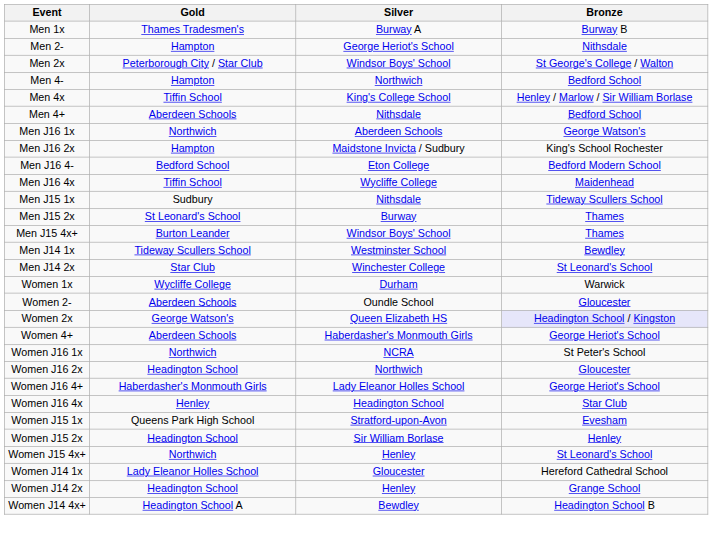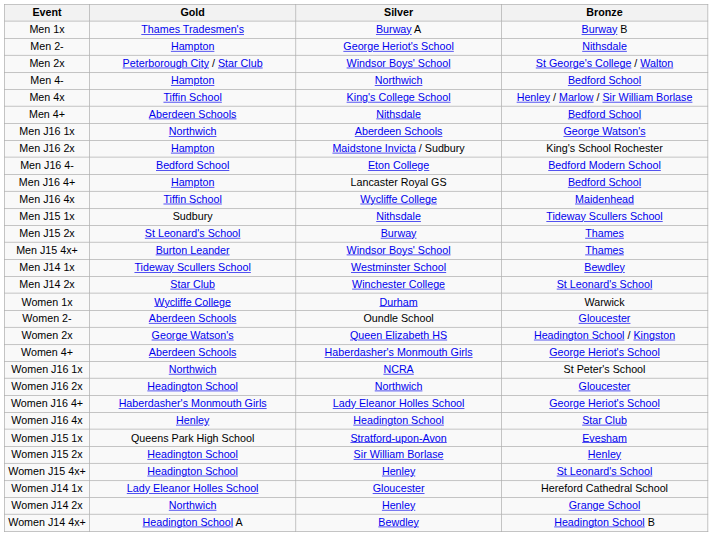 <table class="wikitable" style="text-align:center">
 <tr>
 <th width=120>Event</th>
 <th width=300>Gold</th>
 <th width=300>Silver</th>
 <th width=300>Bronze</th>
 </tr>
 <tr>
 <td>Men 1x</td>
 <td><a href='#'>Thames Tradesmen's</a></td>
 <td><a href='#'>Burway</a> A</td>
 <td><a href='#'>Burway</a> B</td>
 </tr>
 <tr>
 <td>Men 2-</td>
 <td><a href='#'>Hampton</a></td>
 <td><a href='#'>George Heriot's School</a></td>
 <td><a href='#'>Nithsdale</a></td>
 </tr>
 <tr>
 <td>Men 2x</td>
 <td><a href='#'>Peterborough City</a> / <a href='#'>Star Club</a></td>
 <td><a href='#'>Windsor Boys' School</a></td>
 <td><a href='#'>St George's College</a> / <a href='#'>Walton</a></td>
 </tr>
 <tr>
 <td>Men 4-</td>
 <td><a href='#'>Hampton</a></td>
 <td><a href='#'>Northwich</a></td>
 <td><a href='#'>Bedford School</a></td>
 </tr>
 <tr>
 <td>Men 4x</td>
 <td><a href='#'>Tiffin School</a></td>
 <td><a href='#'>King's College School</a></td>
 <td><a href='#'>Henley</a> / <a href='#'>Marlow</a> / <a href='#'>Sir William Borlase</a></td>
 </tr>
 <tr>
 <td>Men 4+</td>
 <td><a href='#'>Aberdeen Schools</a></td>
 <td><a href='#'>Nithsdale</a></td>
 <td><a href='#'>Bedford School</a></td>
 </tr>
 <tr>
 <td>Men J16 1x</td>
 <td><a href='#'>Northwich</a></td>
 <td><a href='#'>Aberdeen Schools</a></td>
 <td><a href='#'>George Watson's</a></td>
 </tr>
 <tr>
 <td>Men J16 2x</td>
 <td><a href='#'>Hampton</a></td>
 <td><a href='#'>Maidstone Invicta</a> / Sudbury</td>
 <td>King's School Rochester</td>
 </tr>
 <tr>
 <td>Men J16 4-</td>
 <td><a href='#'>Bedford School</a></td>
 <td><a href='#'>Eton College</a></td>
 <td><a href='#'>Bedford Modern School</a></td>
 </tr>
 <tr>
+<td>Men J16 4+</td>
+<td><a href='#'>Hampton</a></td>
+<td>Lancaster Royal GS</td>
+<td><a href='#'>Bedford School</a></td>
+</tr>
+<tr>
 <td>Men J16 4x</td>
 <td><a href='#'>Tiffin School</a></td>
 <td><a href='#'>Wycliffe College</a></td>
 <td><a href='#'>Maidenhead</a></td>
 </tr>
 <tr>
 <td>Men J15 1x</td>
 <td>Sudbury</td>
 <td><a href='#'>Nithsdale</a></td>
 <td><a href='#'>Tideway Scullers School</a></td>
 </tr>
 <tr>
 <td>Men J15 2x</td>
 <td><a href='#'>St Leonard's School</a></td>
 <td><a href='#'>Burway</a></td>
 <td><a href='#'>Thames</a></td>
 </tr>
 <tr>
 <td>Men J15 4x+</td>
 <td><a href='#'>Burton Leander</a></td>
 <td><a href='#'>Windsor Boys' School</a></td>
 <td><a href='#'>Thames</a></td>
 </tr>
 <tr>
 <td>Men J14 1x</td>
 <td><a href='#'>Tideway Scullers School</a></td>
 <td><a href='#'>Westminster School</a></td>
 <td><a href='#'>Bewdley</a></td>
 </tr>
 <tr>
 <td>Men J14 2x</td>
 <td><a href='#'>Star Club</a></td>
 <td><a href='#'>Winchester College</a></td>
 <td><a href='#'>St Leonard's School</a></td>
 </tr>
 <tr>
 <td>Women 1x</td>
 <td><a href='#'>Wycliffe College</a></td>
 <td><a href='#'>Durham</a></td>
 <td>Warwick</td>
 </tr>
 <tr>
 <td>Women 2-</td>
 <td><a href='#'>Aberdeen Schools</a></td>
 <td>Oundle School</td>
 <td><a href='#'>Gloucester</a></td>
 </tr>
 <tr>
 <td>Women 2x</td>
 <td><a href='#'>George Watson's</a></td>
 <td><a href='#'>Queen Elizabeth HS</a></td>
-<td style="background: lavender;"><a href='#'>Headington School</a> / <a href='#'>Kingston</a></td>
+<td><a href='#'>Headington School</a> / <a href='#'>Kingston</a></td>
 </tr>
 <tr>
 <td>Women 4+</td>
 <td><a href='#'>Aberdeen Schools</a></td>
 <td><a href='#'>Haberdasher's Monmouth Girls</a></td>
 <td><a href='#'>George Heriot's School</a></td>
 </tr>
 <tr>
 <td>Women J16 1x</td>
 <td><a href='#'>Northwich</a></td>
 <td><a href='#'>NCRA</a></td>
 <td>St Peter's School</td>
 </tr>
 <tr>
 <td>Women J16 2x</td>
 <td><a href='#'>Headington School</a></td>
 <td><a href='#'>Northwich</a></td>
 <td><a href='#'>Gloucester</a></td>
 </tr>
 <tr>
 <td>Women J16 4+</td>
 <td><a href='#'>Haberdasher's Monmouth Girls</a></td>
 <td><a href='#'>Lady Eleanor Holles School</a></td>
 <td><a href='#'>George Heriot's School</a></td>
 </tr>
 <tr>
 <td>Women J16 4x</td>
 <td><a href='#'>Henley</a></td>
 <td><a href='#'>Headington School</a></td>
 <td><a href='#'>Star Club</a></td>
 </tr>
 <tr>
 <td>Women J15 1x</td>
 <td>Queens Park High School</td>
 <td><a href='#'>Stratford-upon-Avon</a></td>
 <td><a href='#'>Evesham</a></td>
 </tr>
 <tr>
 <td>Women J15 2x</td>
 <td><a href='#'>Headington School</a></td>
 <td><a href='#'>Sir William Borlase</a></td>
 <td><a href='#'>Henley</a></td>
 </tr>
 <tr>
 <td>Women J15 4x+</td>
-<td><a href='#'>Northwich</a></td>
+<td><a href='#'>Headington School</a></td>
 <td><a href='#'>Henley</a></td>
 <td><a href='#'>St Leonard's School</a></td>
 </tr>
 <tr>
 <td>Women J14 1x</td>
 <td><a href='#'>Lady Eleanor Holles School</a></td>
 <td><a href='#'>Gloucester</a></td>
 <td>Hereford Cathedral School</td>
 </tr>
 <tr>
 <td>Women J14 2x</td>
-<td><a href='#'>Headington School</a></td>
+<td><a href='#'>Northwich</a></td>
 <td><a href='#'>Henley</a></td>
 <td><a href='#'>Grange School</a></td>
 </tr>
 <tr>
 <td>Women J14 4x+</td>
 <td><a href='#'>Headington School</a> A</td>
 <td><a href='#'>Bewdley</a></td>
 <td><a href='#'>Headington School</a> B</td>
 </tr>
 </table>
